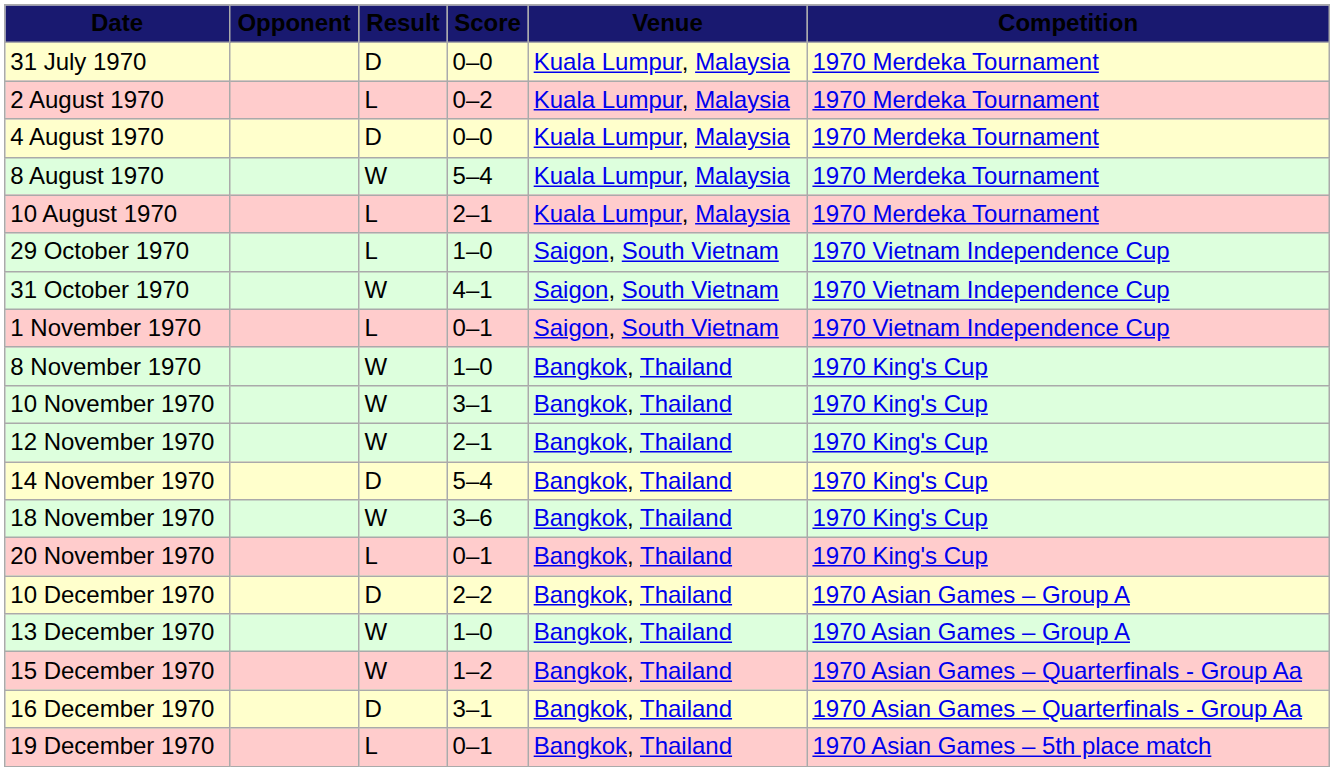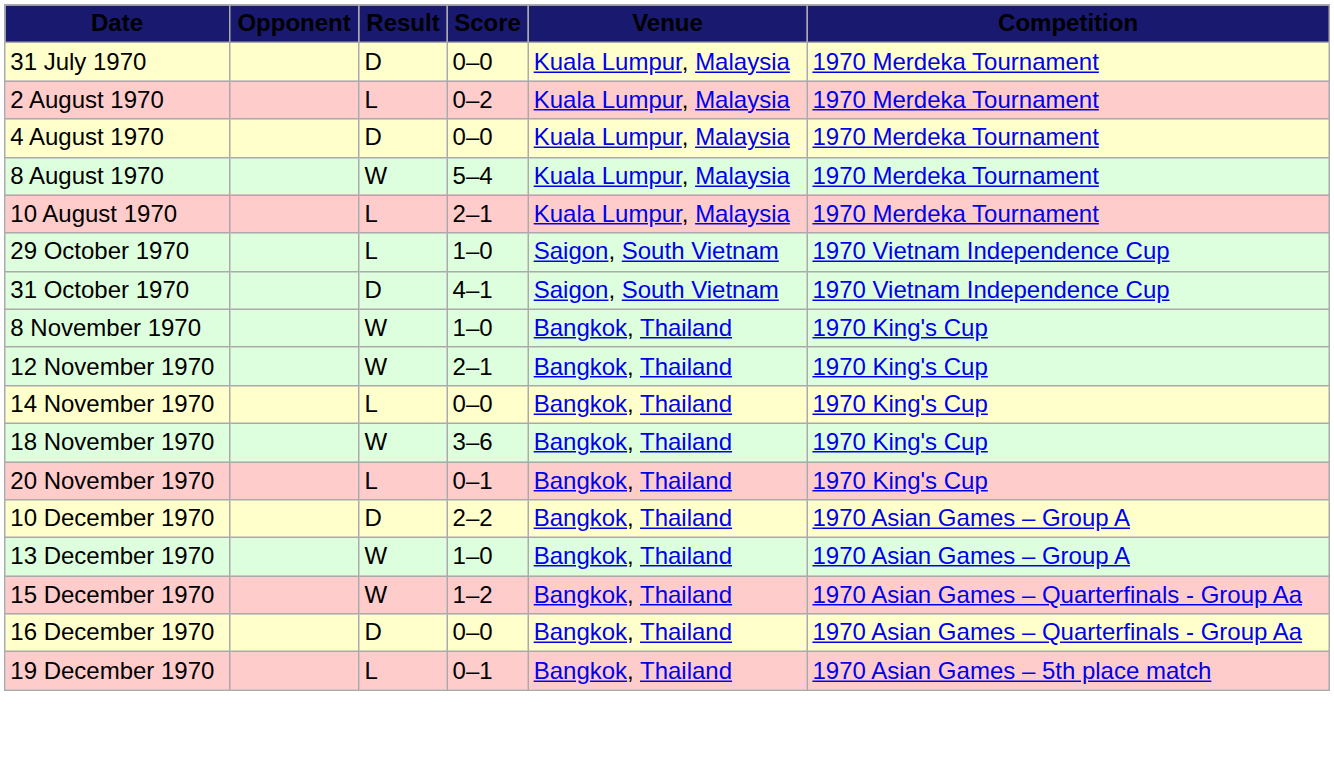 <table style="width:100%;" class="wikitable">
 <tr>
 <th style="background:#191970;"><span>Date</span></th>
 <th style="background:#191970;"><span>Opponent</span></th>
 <th style="background:#191970;"><span>Result</span></th>
 <th style="background:#191970;"><span>Score</span></th>
 <th style="background:#191970;"><span>Venue</span></th>
 <th style="background:#191970;"><span>Competition</span></th>
 </tr>
 <tr style="background:#ffc;">
 <td>31 July 1970</td>
 <td></td>
 <td>D</td>
 <td>0–0</td>
 <td> <a href='#'>Kuala Lumpur</a>, <a href='#'>Malaysia</a></td>
 <td><a href='#'>1970 Merdeka Tournament</a></td>
 </tr>
 <tr style="background:#fcc;">
 <td>2 August 1970</td>
 <td></td>
 <td>L</td>
 <td>0–2</td>
 <td> <a href='#'>Kuala Lumpur</a>, <a href='#'>Malaysia</a></td>
 <td><a href='#'>1970 Merdeka Tournament</a></td>
 </tr>
 <tr style="background:#ffc;">
 <td>4 August 1970</td>
 <td></td>
 <td>D</td>
 <td>0–0</td>
 <td> <a href='#'>Kuala Lumpur</a>, <a href='#'>Malaysia</a></td>
 <td><a href='#'>1970 Merdeka Tournament</a></td>
 </tr>
 <tr style="background:#dfd;">
 <td>8 August 1970</td>
 <td></td>
 <td>W</td>
 <td>5–4</td>
 <td> <a href='#'>Kuala Lumpur</a>, <a href='#'>Malaysia</a></td>
 <td><a href='#'>1970 Merdeka Tournament</a></td>
 </tr>
 <tr style="background:#fcc;">
 <td>10 August 1970</td>
 <td></td>
 <td>L</td>
 <td>2–1</td>
 <td> <a href='#'>Kuala Lumpur</a>, <a href='#'>Malaysia</a></td>
 <td><a href='#'>1970 Merdeka Tournament</a></td>
 </tr>
 <tr style="background:#dfd;">
 <td>29 October 1970</td>
 <td></td>
 <td>L</td>
 <td>1–0</td>
 <td> <a href='#'>Saigon</a>, <a href='#'>South Vietnam</a></td>
 <td><a href='#'>1970 Vietnam Independence Cup</a></td>
 </tr>
 <tr style="background:#dfd;">
 <td>31 October 1970</td>
 <td></td>
-<td>W</td>
+<td>D</td>
 <td>4–1</td>
-<td> <a href='#'>Saigon</a>, <a href='#'>South Vietnam</a></td>
-<td><a href='#'>1970 Vietnam Independence Cup</a></td>
-</tr>
-<tr style="background:#fcc;">
-<td>1 November 1970</td>
-<td></td>
-<td>L</td>
-<td>0–1</td>
 <td> <a href='#'>Saigon</a>, <a href='#'>South Vietnam</a></td>
 <td><a href='#'>1970 Vietnam Independence Cup</a></td>
 </tr>
 <tr style="background:#dfd;">
 <td>8 November 1970</td>
 <td></td>
 <td>W</td>
 <td>1–0</td>
-<td> <a href='#'>Bangkok</a>, <a href='#'>Thailand</a></td>
-<td><a href='#'>1970 King's Cup</a></td>
-</tr>
-<tr style="background:#dfd;">
-<td>10 November 1970</td>
-<td></td>
-<td>W</td>
-<td>3–1</td>
 <td> <a href='#'>Bangkok</a>, <a href='#'>Thailand</a></td>
 <td><a href='#'>1970 King's Cup</a></td>
 </tr>
 <tr style="background:#dfd;">
 <td>12 November 1970</td>
 <td></td>
 <td>W</td>
 <td>2–1</td>
 <td> <a href='#'>Bangkok</a>, <a href='#'>Thailand</a></td>
 <td><a href='#'>1970 King's Cup</a></td>
 </tr>
 <tr style="background:#ffc;">
 <td>14 November 1970</td>
 <td></td>
-<td>D</td>
-<td>5–4</td>
+<td>L</td>
+<td>0–0</td>
 <td> <a href='#'>Bangkok</a>, <a href='#'>Thailand</a></td>
 <td><a href='#'>1970 King's Cup</a></td>
 </tr>
 <tr style="background:#dfd;">
 <td>18 November 1970</td>
 <td></td>
 <td>W</td>
 <td>3–6</td>
 <td> <a href='#'>Bangkok</a>, <a href='#'>Thailand</a></td>
 <td><a href='#'>1970 King's Cup</a></td>
 </tr>
 <tr style="background:#fcc;">
 <td>20 November 1970</td>
 <td></td>
 <td>L</td>
 <td>0–1</td>
 <td> <a href='#'>Bangkok</a>, <a href='#'>Thailand</a></td>
 <td><a href='#'>1970 King's Cup</a></td>
 </tr>
 <tr style="background:#ffc;">
 <td>10 December 1970</td>
 <td></td>
 <td>D</td>
 <td>2–2</td>
 <td> <a href='#'>Bangkok</a>, <a href='#'>Thailand</a></td>
 <td><a href='#'>1970 Asian Games  – Group A</a></td>
 </tr>
 <tr style="background:#dfd;">
 <td>13 December 1970</td>
 <td></td>
 <td>W</td>
 <td>1–0</td>
 <td> <a href='#'>Bangkok</a>, <a href='#'>Thailand</a></td>
 <td><a href='#'>1970 Asian Games  – Group A</a></td>
 </tr>
 <tr style="background:#fcc;">
 <td>15 December 1970</td>
 <td></td>
 <td>W</td>
 <td>1–2</td>
 <td> <a href='#'>Bangkok</a>, <a href='#'>Thailand</a></td>
 <td><a href='#'>1970 Asian Games  – Quarterfinals - Group Aa</a></td>
 </tr>
 <tr style="background:#ffc;">
 <td>16 December 1970</td>
 <td></td>
 <td>D</td>
-<td>3–1</td>
+<td>0–0</td>
 <td> <a href='#'>Bangkok</a>, <a href='#'>Thailand</a></td>
 <td><a href='#'>1970 Asian Games  – Quarterfinals - Group Aa</a></td>
 </tr>
 <tr style="background:#fcc;">
 <td>19 December 1970</td>
 <td></td>
 <td>L</td>
 <td>0–1</td>
 <td> <a href='#'>Bangkok</a>, <a href='#'>Thailand</a></td>
 <td><a href='#'>1970 Asian Games  – 5th place match</a></td>
 </tr>
 </table>
